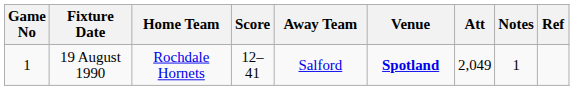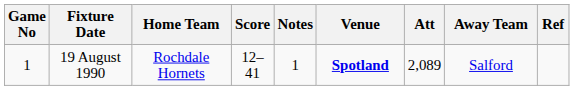 <table class="wikitable" style="text-align:center;">
 <tr>
 <th width=20 abbr="No">Game No</th>
 <th width=120 abbr="Date">Fixture Date</th>
 <th width=150 abbr="Home Team">Home Team</th>
 <th width=40 abbr="Score">Score</th>
-<th width=150 abbr="Away Team">Away Team</th>
+<th width=20 abbr="Notes">Notes</th>
 <th width=120 abbr="Venue">Venue</th>
 <th width=30 abbr="Att">Att</th>
-<th width=20 abbr="Notes">Notes</th>
+<th width=150 abbr="Away Team">Away Team</th>
 <th width=30 abbr="Ref">Ref</th>
 </tr>
 <tr>
 <td>1</td>
 <td>19 August 1990</td>
 <td><a href='#'>Rochdale Hornets</a></td>
 <td>12–41</td>
+<td>1</td>
+<td><strong><a href='#'>Spotland</a></strong></td>
+<td>2,089</td>
 <td><a href='#'>Salford</a></td>
-<td><strong><a href='#'>Spotland</a></strong></td>
-<td>2,049</td>
-<td>1</td>
 <td></td>
 </tr>
 </table>
